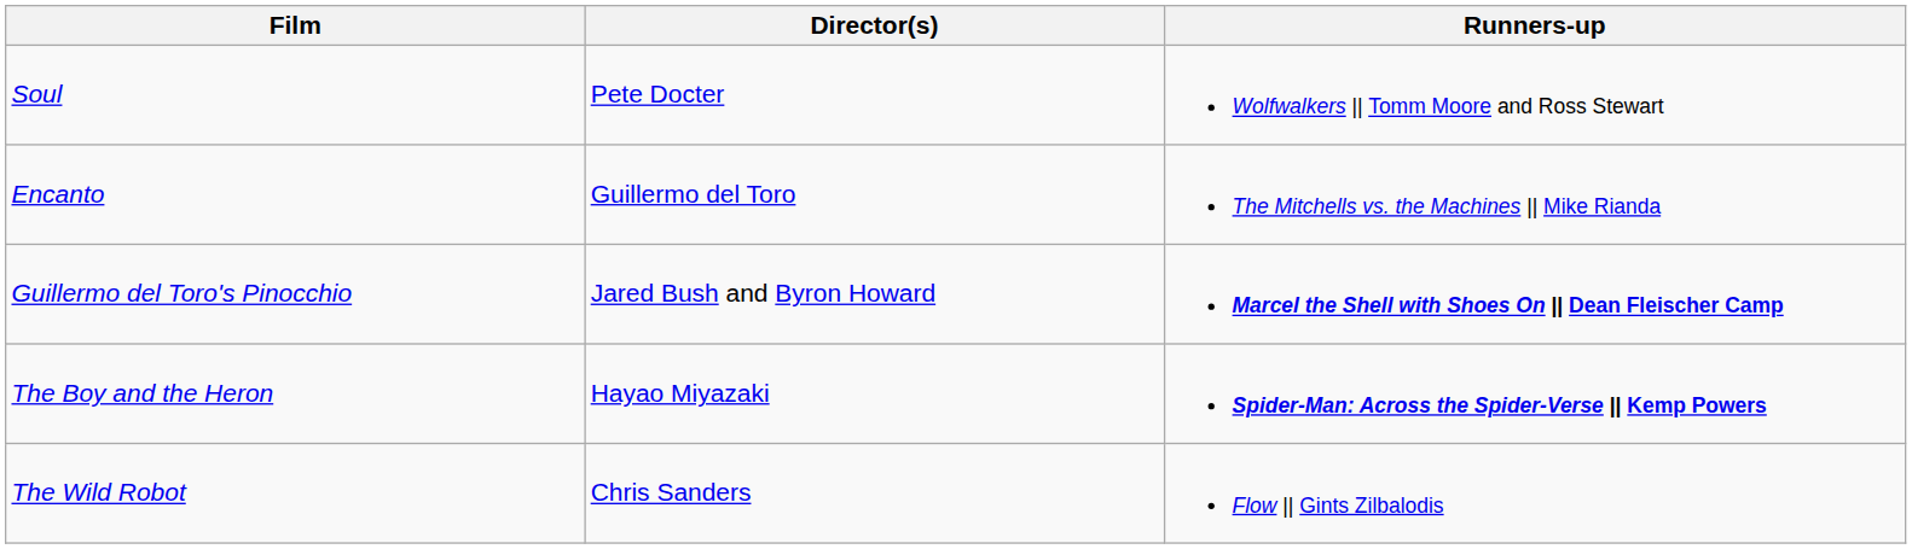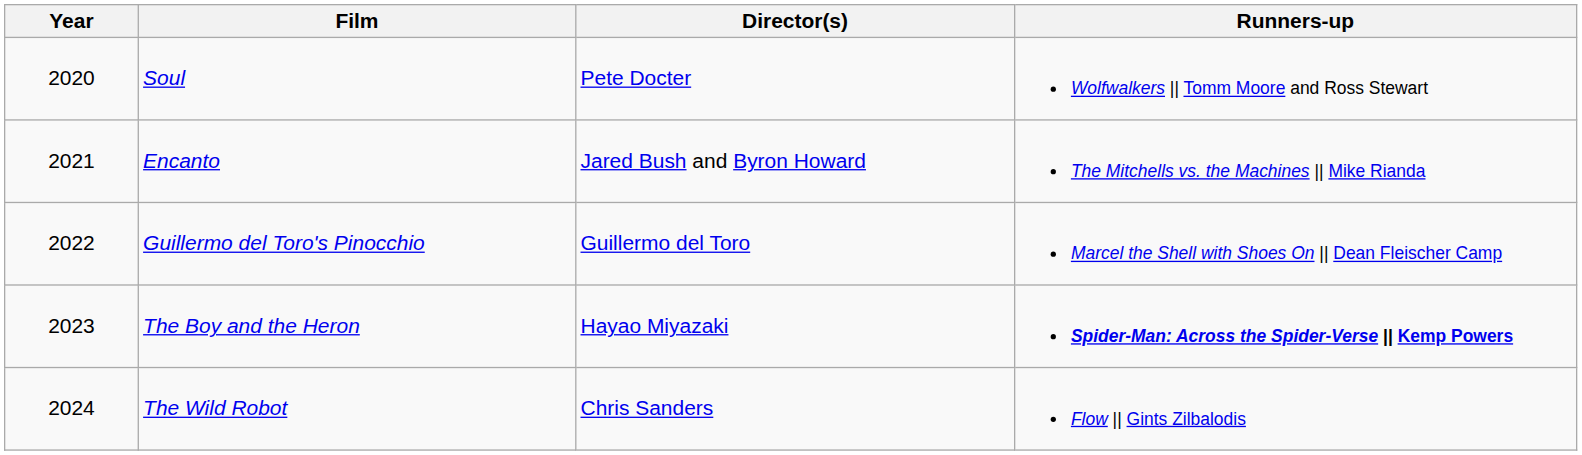 <table class="wikitable" width="95%" cellpadding="5">
 <tr>
+<th width="100"><strong>Year</strong></th>
 <th width="350"><strong>Film</strong></th>
 <th width="350"><strong>Director(s)</strong></th>
 <th width="450"><strong>Runners-up</strong></th>
 </tr>
 <tr>
+<td align="center">2020</td>
 <td><em><a href='#'>Soul</a></em></td>
 <td><a href='#'>Pete Docter</a></td>
 <td style="font-size:smaller"><br><ul><li><em><a href='#'>Wolfwalkers</a></em> || <a href='#'>Tomm Moore</a> and Ross Stewart</li></ul></td>
 </tr>
 <tr>
+<td align="center">2021</td>
 <td><em><a href='#'>Encanto</a></em></td>
-<td><a href='#'>Guillermo del Toro</a></td>
+<td><a href='#'>Jared Bush</a> and <a href='#'>Byron Howard</a></td>
 <td style="font-size:smaller"><br><ul><li><em><a href='#'>The Mitchells vs. the Machines</a></em> || <a href='#'>Mike Rianda</a></li></ul></td>
 </tr>
 <tr>
+<td align="center">2022</td>
 <td><em><a href='#'>Guillermo del Toro's Pinocchio</a></em></td>
-<td><a href='#'>Jared Bush</a> and <a href='#'>Byron Howard</a></td>
-<td style="font-size:smaller"><strong><br><ul><li><em><a href='#'>Marcel the Shell with Shoes On</a></em> || <a href='#'>Dean Fleischer Camp</a></li></ul></strong></td>
+<td><a href='#'>Guillermo del Toro</a></td>
+<td style="font-size:smaller"><br><ul><li><em><a href='#'>Marcel the Shell with Shoes On</a></em> || <a href='#'>Dean Fleischer Camp</a></li></ul></td>
 </tr>
 <tr>
+<td align="center">2023</td>
 <td><em><a href='#'>The Boy and the Heron</a></em></td>
 <td><a href='#'>Hayao Miyazaki</a></td>
 <td style="font-size:smaller"><strong><br><ul><li><em><a href='#'>Spider-Man: Across the Spider-Verse</a></em> || <a href='#'>Kemp Powers</a></li></ul></strong></td>
 </tr>
 <tr>
+<td align="center">2024</td>
 <td><em><a href='#'>The Wild Robot</a></em></td>
 <td><a href='#'>Chris Sanders</a></td>
 <td style="font-size:smaller"><br><ul><li><em><a href='#'>Flow</a></em> || <a href='#'>Gints Zilbalodis</a></li></ul></td>
 </tr>
 </table>
